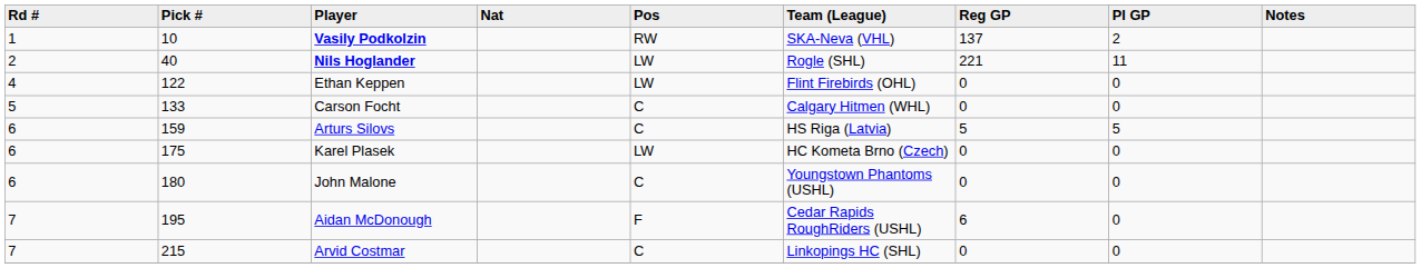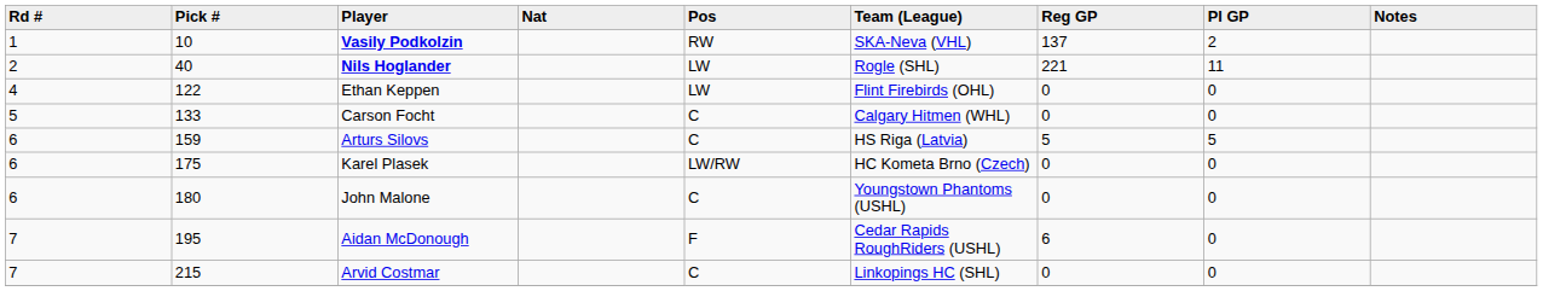 <table class="wikitable" style="width: 100%">
 <tr>
 <td width="5%"; bgcolor="#eeeeee"><strong>Rd #</strong></td>
 <td width="5%"; bgcolor="#eeeeee"><strong>Pick #</strong></td>
 <td width="5%"; bgcolor="#eeeeee"><strong>Player</strong></td>
 <td width="5%"; bgcolor="#eeeeee"><strong>Nat</strong></td>
 <td width="5%"; bgcolor="#eeeeee"><strong>Pos</strong></td>
 <td width="5%"; bgcolor="#eeeeee"><strong>Team (League)</strong></td>
 <td width="5%"; bgcolor="#eeeeee"><strong>Reg GP</strong></td>
 <td width="5%"; bgcolor="#eeeeee"><strong>Pl GP</strong></td>
 <td width="5%"; bgcolor="#eeeeee"><strong>Notes</strong></td>
 </tr>
 <tr>
 <td>1</td>
 <td>10</td>
 <td><strong><a href='#'>Vasily Podkolzin</a></strong></td>
 <td></td>
 <td>RW</td>
 <td><a href='#'>SKA-Neva</a> (<a href='#'>VHL</a>)</td>
 <td>137</td>
 <td>2</td>
 <td></td>
 </tr>
 <tr>
 <td>2</td>
 <td>40</td>
 <td><strong><a href='#'>Nils Hoglander</a></strong></td>
 <td></td>
 <td>LW</td>
 <td><a href='#'>Rogle</a> (SHL)</td>
 <td>221</td>
 <td>11</td>
 <td></td>
 </tr>
 <tr>
 <td>4</td>
 <td>122</td>
 <td>Ethan Keppen</td>
 <td></td>
 <td>LW</td>
 <td><a href='#'>Flint Firebirds</a> (OHL)</td>
 <td>0</td>
 <td>0</td>
 <td></td>
 </tr>
 <tr>
 <td>5</td>
 <td>133</td>
 <td>Carson Focht</td>
 <td></td>
 <td>C</td>
 <td><a href='#'>Calgary Hitmen</a> (WHL)</td>
 <td>0</td>
 <td>0</td>
 <td></td>
 </tr>
 <tr>
 <td>6</td>
 <td>159</td>
 <td><a href='#'>Arturs Silovs</a></td>
 <td></td>
 <td>C</td>
 <td>HS Riga (<a href='#'>Latvia</a>)</td>
 <td>5</td>
 <td>5</td>
 <td></td>
 </tr>
 <tr>
 <td>6</td>
 <td>175</td>
 <td>Karel Plasek</td>
 <td></td>
-<td>LW</td>
+<td>LW/RW</td>
 <td>HC Kometa Brno (<a href='#'>Czech</a>)</td>
 <td>0</td>
 <td>0</td>
 <td></td>
 </tr>
 <tr>
 <td>6</td>
 <td>180</td>
 <td>John Malone</td>
 <td></td>
 <td>C</td>
 <td><a href='#'>Youngstown Phantoms</a> (USHL)</td>
 <td>0</td>
 <td>0</td>
 <td></td>
 </tr>
 <tr>
 <td>7</td>
 <td>195</td>
 <td><a href='#'>Aidan McDonough</a></td>
 <td></td>
 <td>F</td>
 <td><a href='#'>Cedar Rapids RoughRiders</a> (USHL)</td>
 <td>6</td>
 <td>0</td>
 <td></td>
 </tr>
 <tr>
 <td>7</td>
 <td>215</td>
 <td><a href='#'>Arvid Costmar</a></td>
 <td></td>
 <td>C</td>
 <td><a href='#'>Linkopings HC</a> (SHL)</td>
 <td>0</td>
 <td>0</td>
 <td></td>
 </tr>
 <tr>
 </tr>
 </table>
